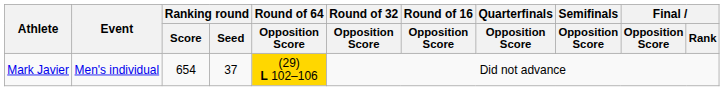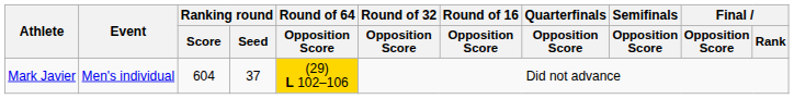 <table class="wikitable" style="font-size:90%">
 <tr>
 <th rowspan="2">Athlete</th>
 <th rowspan="2">Event</th>
 <th colspan="2">Ranking round</th>
 <th>Round of 64</th>
 <th>Round of 32</th>
 <th>Round of 16</th>
 <th>Quarterfinals</th>
 <th>Semifinals</th>
 <th colspan="2">Final / </th>
 </tr>
 <tr style="font-size:95%">
 <th>Score</th>
 <th>Seed</th>
 <th>Opposition<br>Score</th>
 <th>Opposition<br>Score</th>
 <th>Opposition<br>Score</th>
 <th>Opposition<br>Score</th>
 <th>Opposition<br>Score</th>
 <th>Opposition<br>Score</th>
 <th>Rank</th>
 </tr>
 <tr align=center>
 <td align=left><a href='#'>Mark Javier</a></td>
 <td align=left><a href='#'>Men's individual</a></td>
-<td>654</td>
+<td>604</td>
 <td>37</td>
 <td style="background: gold;"> (29)<br><strong>L</strong> 102–106</td>
 <td colspan=6>Did not advance</td>
 </tr>
 </table>
